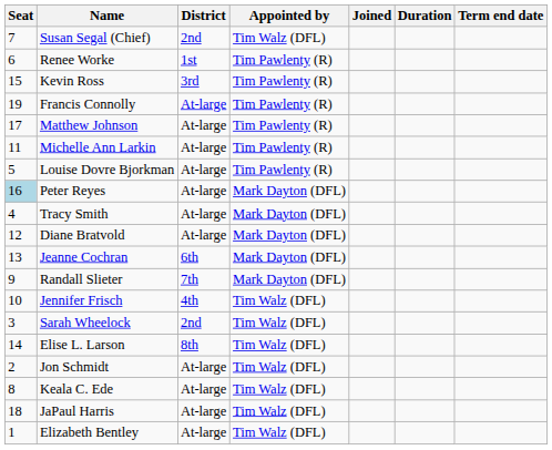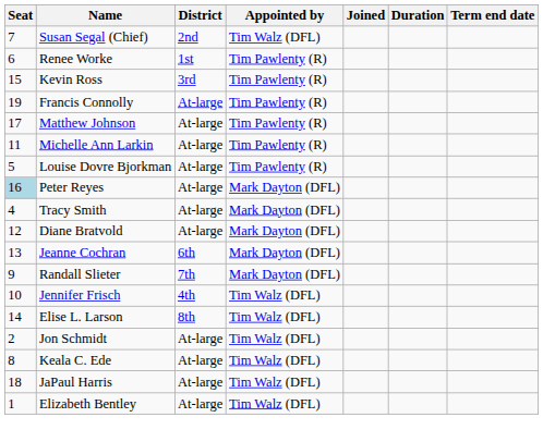 <table class="wikitable sortable">
 <tr>
 <th>Seat</th>
 <th>Name</th>
 <th>District</th>
 <th>Appointed by</th>
 <th>Joined</th>
 <th>Duration</th>
 <th>Term end date</th>
 </tr>
 <tr>
 <td>7</td>
 <td data-sort-value="Segal, Susan"><a href='#'>Susan Segal</a> (Chief)</td>
 <td><a href='#'>2nd</a></td>
 <td data-sort-value="Walz, Tim" ><a href='#'>Tim Walz</a> (DFL)</td>
 <td></td>
 <td data-sort-value="-20191126"></td>
 <td></td>
 </tr>
 <tr>
 <td>6</td>
 <td data-sort-value="Worke, Renee">Renee Worke</td>
 <td><a href='#'>1st</a></td>
 <td data-sort-value="Pawlenty, Tim" ><a href='#'>Tim Pawlenty</a> (R)</td>
 <td></td>
 <td data-sort-value="-20050609"></td>
 <td></td>
 </tr>
 <tr>
 <td>15</td>
 <td data-sort-value="Ross, Kevin">Kevin Ross</td>
 <td><a href='#'>3rd</a></td>
 <td data-sort-value="Pawlenty, Tim" ><a href='#'>Tim Pawlenty</a> (R)</td>
 <td></td>
 <td data-sort-value="-20060223"></td>
 <td></td>
 </tr>
 <tr>
 <td>19</td>
 <td data-sort-value="Connolly, Francis">Francis Connolly</td>
 <td><a href='#'>At-large</a></td>
 <td data-sort-value="Pawlenty, Tim" ><a href='#'>Tim Pawlenty</a> (R)</td>
 <td></td>
 <td data-sort-value="-20080101"></td>
 <td></td>
 </tr>
 <tr>
 <td>17</td>
 <td data-sort-value="Johnson, Matthew"><a href='#'>Matthew Johnson</a></td>
 <td>At-large</td>
 <td data-sort-value="Pawlenty, Tim" ><a href='#'>Tim Pawlenty</a> (R)</td>
 <td></td>
 <td data-sort-value="-20080101"></td>
 <td></td>
 </tr>
 <tr>
 <td>11</td>
 <td data-sort-value="Larkin, Michelle Ann"><a href='#'>Michelle Ann Larkin</a></td>
 <td>At-large</td>
 <td data-sort-value="Pawlenty, Tim" ><a href='#'>Tim Pawlenty</a> (R)</td>
 <td></td>
 <td data-sort-value="-20080714"></td>
 <td></td>
 </tr>
 <tr>
 <td>5</td>
 <td data-sort-value="Bjorkman, Louise Dovre">Louise Dovre Bjorkman</td>
 <td>At-large</td>
 <td data-sort-value="Pawlenty, Tim" ><a href='#'>Tim Pawlenty</a> (R)</td>
 <td></td>
 <td data-sort-value="-20080908"></td>
 <td></td>
 </tr>
 <tr>
 <td style="background: lightblue;">16</td>
 <td data-sort-value="Reyes, Peter">Peter Reyes</td>
 <td>At-large</td>
 <td data-sort-value="Dayton, Mark" ><a href='#'>Mark Dayton</a> (DFL)</td>
 <td></td>
 <td data-sort-value="-20140407"></td>
 <td></td>
 </tr>
 <tr>
 <td>4</td>
 <td data-sort-value="Smith, Tracy">Tracy Smith</td>
 <td>At-large</td>
 <td data-sort-value="Dayton, Mark" ><a href='#'>Mark Dayton</a> (DFL)</td>
 <td></td>
 <td data-sort-value="-20160203"></td>
 <td></td>
 </tr>
 <tr>
 <td>12</td>
 <td data-sort-value="Bratvold, Diane">Diane Bratvold</td>
 <td>At-large</td>
 <td data-sort-value="Dayton, Mark" ><a href='#'>Mark Dayton</a> (DFL)</td>
 <td></td>
 <td data-sort-value="-20160324"></td>
 <td></td>
 </tr>
 <tr>
 <td>13</td>
 <td data-sort-value="Cochran, Jeanne"><a href='#'>Jeanne Cochran</a></td>
 <td><a href='#'>6th</a></td>
 <td data-sort-value="Dayton, Mark" ><a href='#'>Mark Dayton</a> (DFL)</td>
 <td></td>
 <td data-sort-value="-20181107"></td>
 <td></td>
 </tr>
 <tr>
 <td>9</td>
 <td data-sort-value="Slieter, Randall">Randall Slieter</td>
 <td><a href='#'>7th</a></td>
 <td data-sort-value="Dayton, Mark" ><a href='#'>Mark Dayton</a> (DFL)</td>
 <td></td>
 <td data-sort-value="-20181203"></td>
 <td></td>
 </tr>
 <tr>
 <td>10</td>
 <td data-sort-value="Frisch, Jennifer"><a href='#'>Jennifer Frisch</a></td>
 <td><a href='#'>4th</a></td>
 <td data-sort-value="Walz, Tim" ><a href='#'>Tim Walz</a> (DFL)</td>
 <td></td>
 <td data-sort-value="-20200504"></td>
 <td></td>
 </tr>
 <tr>
-<td>3</td>
-<td data-sort-value="Wheelock, Sarah"><a href='#'>Sarah Wheelock</a></td>
-<td><a href='#'>2nd</a></td>
-<td data-sort-value="Walz, Tim" ><a href='#'>Tim Walz</a> (DFL)</td>
-<td></td>
-<td data-sort-value="-20211201"></td>
-<td></td>
-</tr>
-<tr>
 <td>14</td>
 <td data-sort-value="Larson, Elise">Elise L. Larson</td>
 <td><a href='#'>8th</a></td>
 <td data-sort-value="Walz, Tim" ><a href='#'>Tim Walz</a> (DFL)</td>
 <td></td>
 <td data-sort-value="-20220701"></td>
 <td></td>
 </tr>
 <tr>
 <td>2</td>
 <td data-sort-value="Schmidt, Jon">Jon Schmidt</td>
 <td>At-large</td>
 <td data-sort-value="Walz, Tim" ><a href='#'>Tim Walz</a> (DFL)</td>
 <td></td>
 <td data-sort-value="-20230905"></td>
 <td></td>
 </tr>
 <tr>
 <td>8</td>
 <td data-sort-value="Ede, Keala">Keala C. Ede</td>
 <td>At-large</td>
 <td data-sort-value="Walz, Tim" ><a href='#'>Tim Walz</a> (DFL)</td>
 <td></td>
 <td data-sort-value="-20230911"></td>
 <td></td>
 </tr>
 <tr>
 <td>18</td>
 <td data-sort-value="Harris, JaPaul">JaPaul Harris</td>
 <td>At-large</td>
 <td data-sort-value="Walz, Tim" ><a href='#'>Tim Walz</a> (DFL)</td>
 <td></td>
 <td data-sort-value="-20240318"></td>
 <td></td>
 </tr>
 <tr>
 <td>1</td>
 <td data-sort-value="Bentley, Elizabeth">Elizabeth Bentley</td>
 <td>At-large</td>
 <td data-sort-value="Walz, Tim" ><a href='#'>Tim Walz</a> (DFL)</td>
 <td></td>
 <td data-sort-value="-20240801"></td>
 <td></td>
 </tr>
 </table>
